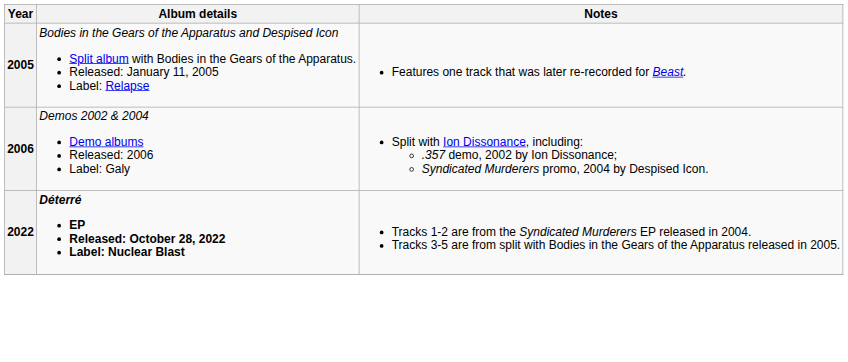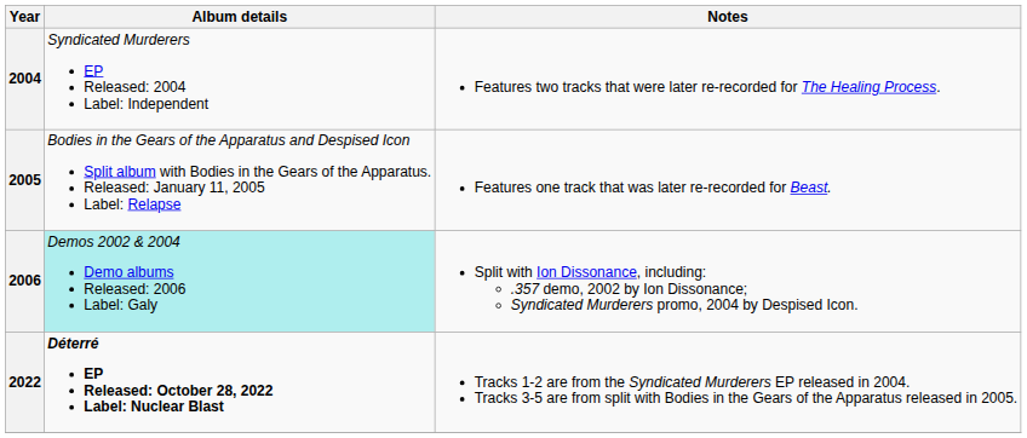 <table class="wikitable">
 <tr>
 <th>Year</th>
 <th>Album details</th>
 <th>Notes</th>
+</tr>
+<tr>
+<th>2004</th>
+<td><em>Syndicated Murderers</em><br><ul><li><a href='#'>EP</a></li><li>Released: 2004</li><li>Label: Independent</li></ul></td>
+<td><br><ul><li>Features two tracks that were later re-recorded for <em><a href='#'>The Healing Process</a></em>.</li></ul></td>
 </tr>
 <tr>
 <th>2005</th>
 <td><em>Bodies in the Gears of the Apparatus and Despised Icon</em><br><ul><li><a href='#'>Split album</a> with Bodies in the Gears of the Apparatus.</li><li>Released: January 11, 2005</li><li>Label: <a href='#'>Relapse</a></li></ul></td>
 <td><br><ul><li>Features one track that was later re-recorded for <em><a href='#'>Beast</a>.</em></li></ul></td>
 </tr>
 <tr>
 <th>2006</th>
-<td><em>Demos 2002 & 2004</em><br><ul><li><a href='#'>Demo albums</a></li><li>Released: 2006</li><li>Label: Galy</li></ul></td>
+<td style="background: paleturquoise;"><em>Demos 2002 & 2004</em><br><ul><li><a href='#'>Demo albums</a></li><li>Released: 2006</li><li>Label: Galy</li></ul></td>
 <td><br><ul><li>Split with <a href='#'>Ion Dissonance</a>, including:<ul><li><em>.357</em> demo, 2002 by Ion Dissonance;</li><li><em>Syndicated Murderers</em> promo, 2004 by Despised Icon.</li></ul></li></ul></td>
 </tr>
 <tr>
 <th>2022</th>
 <td><strong><em>Déterré</em><br><ul><li>EP</li><li>Released: October 28, 2022</li><li>Label: Nuclear Blast</li></ul></strong></td>
 <td><br><ul><li>Tracks 1-2 are from the <em>Syndicated Murderers</em> EP released in 2004.</li><li>Tracks 3-5 are from split with Bodies in the Gears of the Apparatus released in 2005.</li></ul></td>
 </tr>
 <tr>
 </tr>
 </table>
